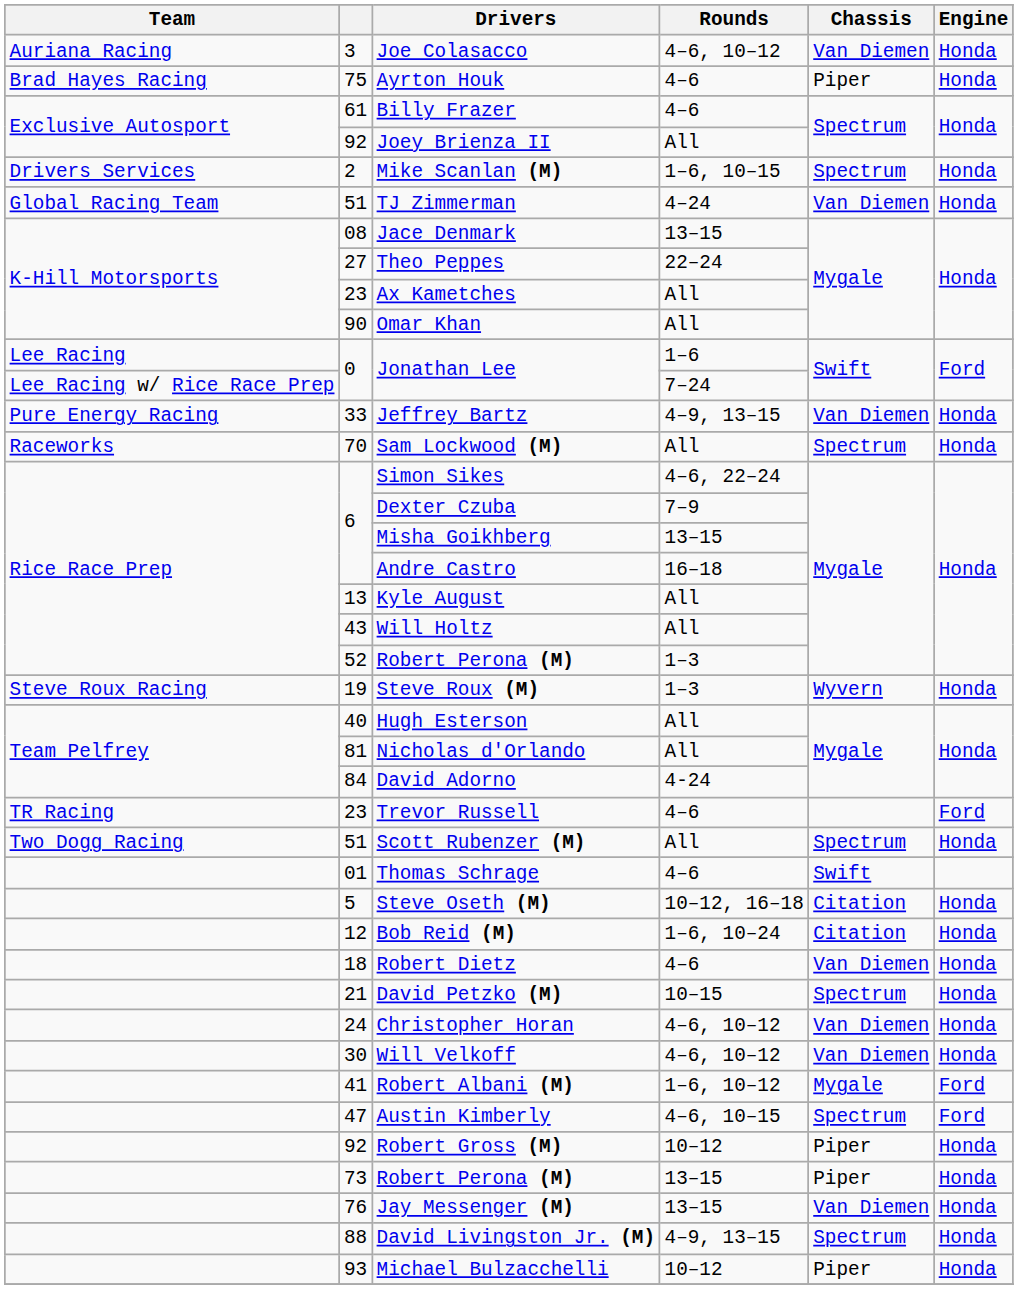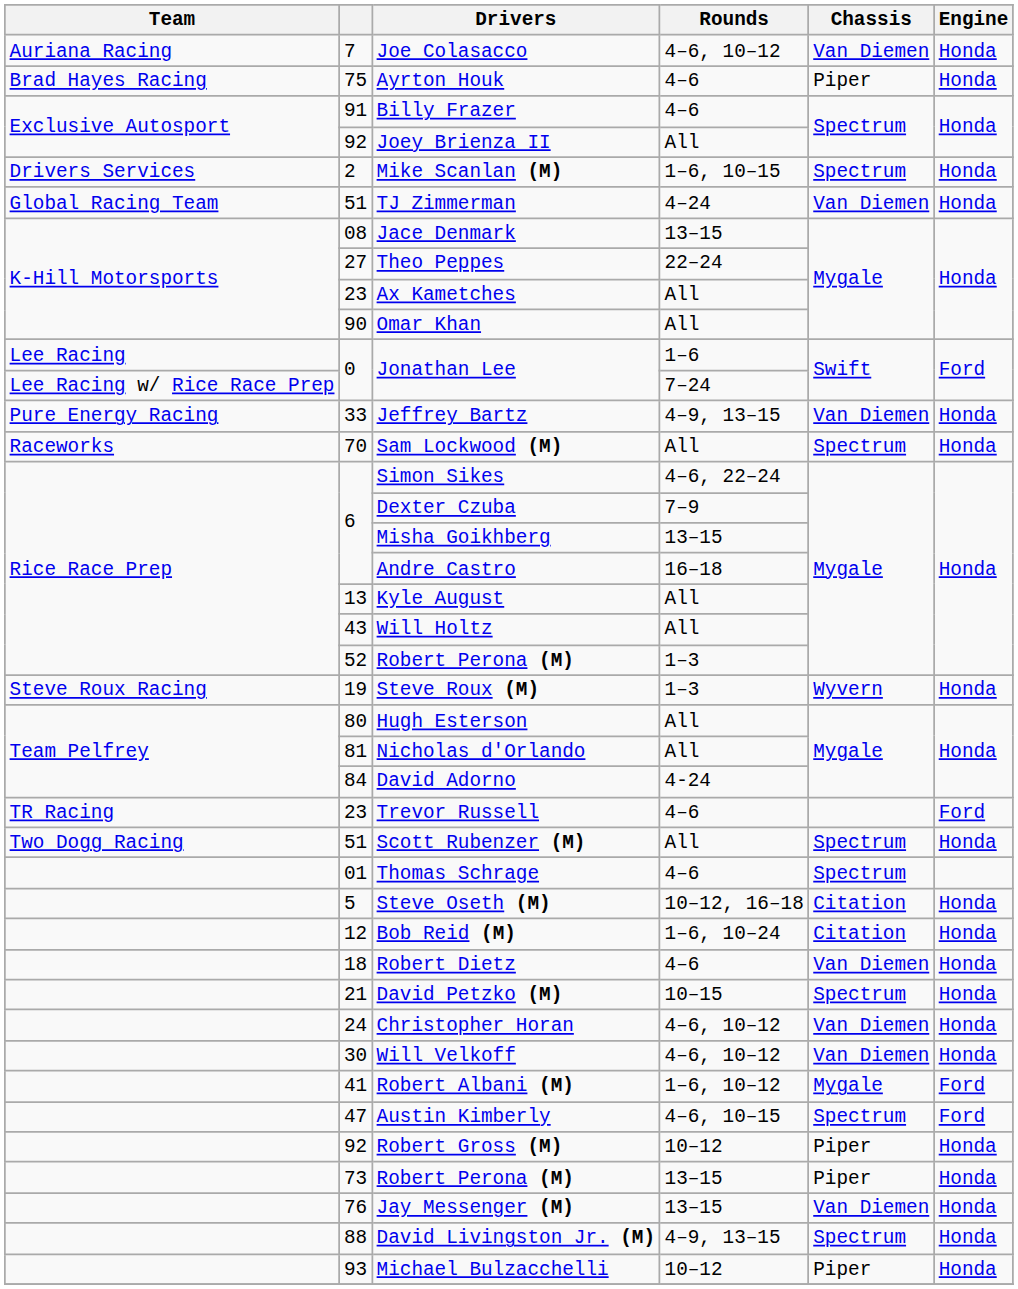 <table class="wikitable sortable" style="font-size:85%;">
 <tr>
 <th>Team</th>
 <th></th>
 <th>Drivers</th>
 <th>Rounds</th>
 <th>Chassis</th>
 <th>Engine</th>
 </tr>
 <tr>
 <td> <a href='#'>Auriana Racing</a></td>
-<td>3</td>
+<td>7</td>
 <td> <a href='#'>Joe Colasacco</a></td>
 <td>4–6, 10–12</td>
 <td><a href='#'>Van Diemen</a></td>
 <td><a href='#'>Honda</a></td>
 </tr>
 <tr>
 <td> <a href='#'>Brad Hayes Racing</a></td>
 <td>75</td>
 <td> <a href='#'>Ayrton Houk</a></td>
 <td>4–6</td>
 <td>Piper</td>
 <td><a href='#'>Honda</a></td>
 </tr>
 <tr>
 <td rowspan=2> <a href='#'>Exclusive Autosport</a></td>
-<td>61</td>
+<td>91</td>
 <td> <a href='#'>Billy Frazer</a></td>
 <td>4–6</td>
 <td rowspan=2><a href='#'>Spectrum</a></td>
 <td rowspan=2><a href='#'>Honda</a></td>
 </tr>
 <tr>
 <td>92</td>
 <td> <a href='#'>Joey Brienza II</a></td>
 <td>All</td>
 </tr>
 <tr>
 <td> <a href='#'>Drivers Services</a></td>
 <td>2</td>
 <td> <a href='#'>Mike Scanlan</a> <strong>(M)</strong></td>
 <td>1–6, 10–15</td>
 <td><a href='#'>Spectrum</a></td>
 <td><a href='#'>Honda</a></td>
 </tr>
 <tr>
 <td> <a href='#'>Global Racing Team</a></td>
 <td>51</td>
 <td> <a href='#'>TJ Zimmerman</a></td>
 <td>4–24</td>
 <td><a href='#'>Van Diemen</a></td>
 <td><a href='#'>Honda</a></td>
 </tr>
 <tr>
 <td rowspan=4> <a href='#'>K-Hill Motorsports</a></td>
 <td>08</td>
 <td> <a href='#'>Jace Denmark</a></td>
 <td>13–15</td>
 <td rowspan=4><a href='#'>Mygale</a></td>
 <td rowspan=4><a href='#'>Honda</a></td>
 </tr>
 <tr>
 <td>27</td>
 <td> <a href='#'>Theo Peppes</a></td>
 <td>22–24</td>
 </tr>
 <tr>
 <td>23</td>
 <td> <a href='#'>Ax Kametches</a></td>
 <td>All</td>
 </tr>
 <tr>
 <td>90</td>
 <td> <a href='#'>Omar Khan</a></td>
 <td>All</td>
 </tr>
 <tr>
 <td> <a href='#'>Lee Racing</a></td>
 <td rowspan=2>0</td>
 <td rowspan=2> <a href='#'>Jonathan Lee</a></td>
 <td>1–6</td>
 <td rowspan=2><a href='#'>Swift</a></td>
 <td rowspan=2><a href='#'>Ford</a></td>
 </tr>
 <tr>
 <td>  <a href='#'>Lee Racing</a> w/ <a href='#'>Rice Race Prep</a></td>
 <td>7–24</td>
 </tr>
 <tr>
 <td> <a href='#'>Pure Energy Racing</a></td>
 <td>33</td>
 <td> <a href='#'>Jeffrey Bartz</a></td>
 <td>4–9, 13–15</td>
 <td><a href='#'>Van Diemen</a></td>
 <td><a href='#'>Honda</a></td>
 </tr>
 <tr>
 <td> <a href='#'>Raceworks</a></td>
 <td>70</td>
 <td> <a href='#'>Sam Lockwood</a> <strong>(M)</strong></td>
 <td>All</td>
 <td><a href='#'>Spectrum</a></td>
 <td><a href='#'>Honda</a></td>
 </tr>
 <tr>
 <td rowspan=7> <a href='#'>Rice Race Prep</a></td>
 <td rowspan=4>6</td>
 <td> <a href='#'>Simon Sikes</a></td>
 <td>4–6, 22–24</td>
 <td rowspan=7><a href='#'>Mygale</a></td>
 <td rowspan=7><a href='#'>Honda</a></td>
 </tr>
 <tr>
 <td> <a href='#'>Dexter Czuba</a></td>
 <td>7–9</td>
 </tr>
 <tr>
 <td> <a href='#'>Misha Goikhberg</a></td>
 <td>13–15</td>
 </tr>
 <tr>
 <td> <a href='#'>Andre Castro</a></td>
 <td>16–18</td>
 </tr>
 <tr>
 <td>13</td>
 <td> <a href='#'>Kyle August</a></td>
 <td>All</td>
 </tr>
 <tr>
 <td>43</td>
 <td> <a href='#'>Will Holtz</a></td>
 <td>All</td>
 </tr>
 <tr>
 <td>52</td>
 <td> <a href='#'>Robert Perona</a> <strong>(M)</strong></td>
 <td>1–3</td>
 </tr>
 <tr>
 <td> <a href='#'>Steve Roux Racing</a></td>
 <td>19</td>
 <td> <a href='#'>Steve Roux</a> <strong>(M)</strong></td>
 <td>1–3</td>
 <td><a href='#'>Wyvern</a></td>
 <td><a href='#'>Honda</a></td>
 </tr>
 <tr>
 <td rowspan=3> <a href='#'>Team Pelfrey</a></td>
-<td>40</td>
+<td>80</td>
 <td> <a href='#'>Hugh Esterson</a></td>
 <td>All</td>
 <td rowspan=3><a href='#'>Mygale</a></td>
 <td rowspan=3><a href='#'>Honda</a></td>
 </tr>
 <tr>
 <td>81</td>
 <td> <a href='#'>Nicholas d'Orlando</a></td>
 <td>All</td>
 </tr>
 <tr>
 <td>84</td>
 <td> <a href='#'>David Adorno</a></td>
 <td>4-24</td>
 </tr>
 <tr>
 <td> <a href='#'>TR Racing</a></td>
 <td>23</td>
 <td> <a href='#'>Trevor Russell</a></td>
 <td>4–6</td>
 <td></td>
 <td><a href='#'>Ford</a></td>
 </tr>
 <tr>
 <td> <a href='#'>Two Dogg Racing</a></td>
 <td>51</td>
 <td> <a href='#'>Scott Rubenzer</a> <strong>(M)</strong></td>
 <td>All</td>
 <td><a href='#'>Spectrum</a></td>
 <td><a href='#'>Honda</a></td>
 </tr>
 <tr>
 <td></td>
 <td>01</td>
 <td> <a href='#'>Thomas Schrage</a></td>
 <td>4–6</td>
-<td><a href='#'>Swift</a></td>
+<td><a href='#'>Spectrum</a></td>
 <td></td>
 </tr>
 <tr>
 <td></td>
 <td>5</td>
 <td> <a href='#'>Steve Oseth</a> <strong>(M)</strong></td>
 <td>10–12, 16–18</td>
 <td><a href='#'>Citation</a></td>
 <td><a href='#'>Honda</a></td>
 </tr>
 <tr>
 <td></td>
 <td>12</td>
 <td> <a href='#'>Bob Reid</a> <strong>(M)</strong></td>
 <td>1–6, 10–24</td>
 <td><a href='#'>Citation</a></td>
 <td><a href='#'>Honda</a></td>
 </tr>
 <tr>
 <td></td>
 <td>18</td>
 <td> <a href='#'>Robert Dietz</a></td>
 <td>4–6</td>
 <td><a href='#'>Van Diemen</a></td>
 <td><a href='#'>Honda</a></td>
 </tr>
 <tr>
 <td></td>
 <td>21</td>
 <td> <a href='#'>David Petzko</a> <strong>(M)</strong></td>
 <td>10–15</td>
 <td><a href='#'>Spectrum</a></td>
 <td><a href='#'>Honda</a></td>
 </tr>
 <tr>
 <td></td>
 <td>24</td>
 <td> <a href='#'>Christopher Horan</a></td>
 <td>4–6, 10–12</td>
 <td><a href='#'>Van Diemen</a></td>
 <td><a href='#'>Honda</a></td>
 </tr>
 <tr>
 <td></td>
 <td>30</td>
 <td> <a href='#'>Will Velkoff</a></td>
 <td>4–6, 10–12</td>
 <td><a href='#'>Van Diemen</a></td>
 <td><a href='#'>Honda</a></td>
 </tr>
 <tr>
 <td></td>
 <td>41</td>
 <td> <a href='#'>Robert Albani</a> <strong>(M)</strong></td>
 <td>1–6, 10–12</td>
 <td><a href='#'>Mygale</a></td>
 <td><a href='#'>Ford</a></td>
 </tr>
 <tr>
 <td></td>
 <td>47</td>
 <td> <a href='#'>Austin Kimberly</a></td>
 <td>4–6, 10–15</td>
 <td><a href='#'>Spectrum</a></td>
 <td><a href='#'>Ford</a></td>
 </tr>
 <tr>
 <td></td>
 <td>92</td>
 <td> <a href='#'>Robert Gross</a> <strong>(M)</strong></td>
 <td>10–12</td>
 <td>Piper</td>
 <td><a href='#'>Honda</a></td>
 </tr>
 <tr>
 <td></td>
 <td>73</td>
 <td> <a href='#'>Robert Perona</a> <strong>(M)</strong></td>
 <td>13–15</td>
 <td>Piper</td>
 <td><a href='#'>Honda</a></td>
 </tr>
 <tr>
 <td></td>
 <td>76</td>
 <td> <a href='#'>Jay Messenger</a> <strong>(M)</strong></td>
 <td>13–15</td>
 <td><a href='#'>Van Diemen</a></td>
 <td><a href='#'>Honda</a></td>
 </tr>
 <tr>
 <td></td>
 <td>88</td>
 <td> <a href='#'>David Livingston Jr.</a> <strong>(M)</strong></td>
 <td>4–9, 13–15</td>
 <td><a href='#'>Spectrum</a></td>
 <td><a href='#'>Honda</a></td>
 </tr>
 <tr>
 <td></td>
 <td>93</td>
 <td> <a href='#'>Michael Bulzacchelli</a></td>
 <td>10–12</td>
 <td>Piper</td>
 <td><a href='#'>Honda</a></td>
 </tr>
 <tr>
 </tr>
 </table>
